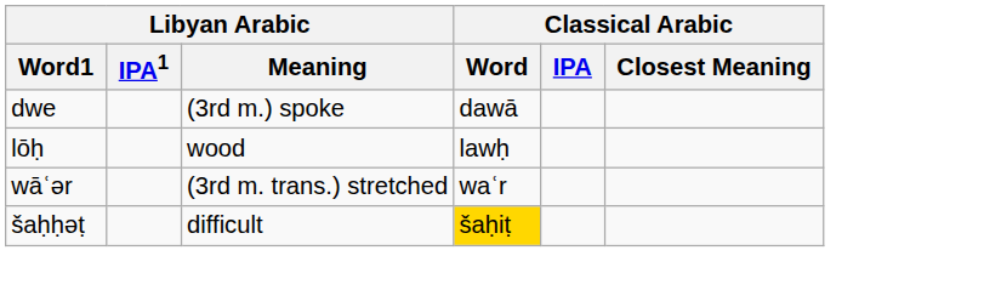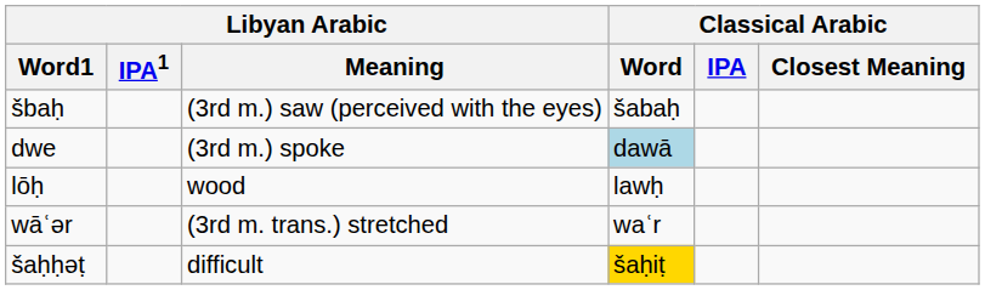 <table class="wikitable">
 <tr>
 <th colspan="3">Libyan Arabic</th>
 <th colspan="3">Classical Arabic</th>
 </tr>
 <tr>
 <th style="text-align: center ;"> Word1 </th>
 <th style="text-align: center ;"> <a href='#'>IPA</a><sup>1</sup> </th>
 <th style="text-align: center ;"> Meaning </th>
 <th style="text-align: center ;"> Word </th>
 <th style="text-align: center ;"> <a href='#'>IPA</a> </th>
 <th style="text-align: center ;"> Closest Meaning </th>
 </tr>
 <tr>
+<td>šbaḥ</td>
+<td></td>
+<td>(3rd m.) saw (perceived with the eyes)</td>
+<td>šabaḥ</td>
+<td></td>
+<td></td>
+</tr>
+<tr>
 <td>dwe</td>
 <td></td>
 <td>(3rd m.) spoke</td>
-<td>dawā</td>
+<td style="background: lightblue;">dawā</td>
 <td></td>
 <td></td>
 </tr>
 <tr>
 <td>lōḥ</td>
 <td></td>
 <td>wood</td>
 <td>lawḥ</td>
 <td></td>
 <td></td>
 </tr>
 <tr>
 <td>wāʿər</td>
 <td></td>
 <td>(3rd m. trans.) stretched</td>
 <td>waʿr</td>
 <td></td>
 <td></td>
 </tr>
 <tr>
 <td>šaḥḥəṭ</td>
 <td></td>
 <td>difficult</td>
 <td style="background: gold;">šaḥiṭ</td>
 <td></td>
 <td></td>
 </tr>
 </table>
